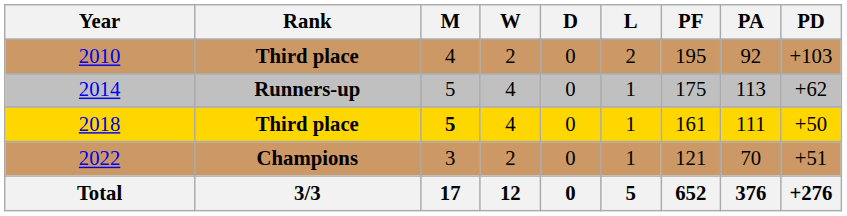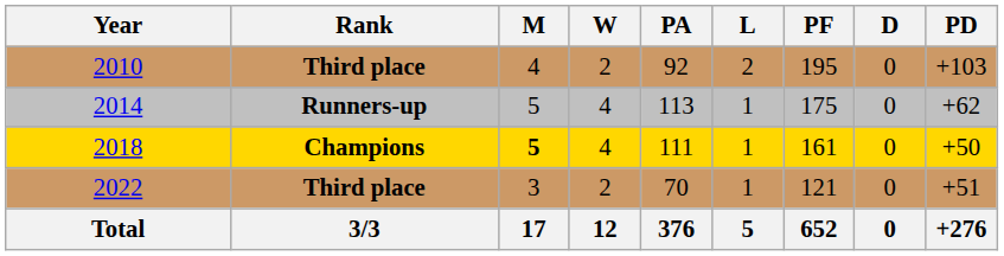 <table class="wikitable" style="text-align: center;font-size:90%;">
 <tr>
 <th width=125>Year</th>
 <th width=150>Rank</th>
 <th width=35>M</th>
 <th width=35>W</th>
-<th width=35>D</th>
+<th width=35>PA</th>
 <th width=35>L</th>
 <th width=35>PF</th>
-<th width=35>PA</th>
+<th width=35>D</th>
 <th width=35>PD</th>
 </tr>
 <tr bgcolor="#cc9966">
 <td> <a href='#'>2010</a></td>
 <td><strong>Third place</strong></td>
 <td>4</td>
 <td>2</td>
-<td>0</td>
+<td>92</td>
 <td>2</td>
 <td>195</td>
-<td>92</td>
+<td>0</td>
 <td>+103</td>
 </tr>
 <tr bgcolor=silver>
 <td> <a href='#'>2014</a></td>
 <td><strong>Runners-up</strong></td>
 <td>5</td>
 <td>4</td>
-<td>0</td>
+<td>113</td>
 <td>1</td>
 <td>175</td>
-<td>113</td>
+<td>0</td>
 <td>+62</td>
 </tr>
 <tr bgcolor=gold>
 <td> <a href='#'>2018</a></td>
-<td><strong>Third place</strong></td>
+<td><strong>Champions</strong></td>
 <td><strong>5</strong></td>
 <td>4</td>
-<td>0</td>
+<td>111</td>
 <td>1</td>
 <td>161</td>
-<td>111</td>
+<td>0</td>
 <td>+50</td>
 </tr>
 <tr bgcolor="#cc9966">
 <td> <a href='#'>2022</a></td>
-<td><strong>Champions</strong></td>
+<td><strong>Third place</strong></td>
 <td>3</td>
 <td>2</td>
-<td>0</td>
+<td>70</td>
 <td>1</td>
 <td>121</td>
-<td>70</td>
+<td>0</td>
 <td>+51</td>
 </tr>
 <tr>
 <th>Total</th>
 <th>3/3</th>
 <th>17</th>
 <th>12</th>
-<th>0</th>
+<th>376</th>
 <th>5</th>
 <th>652</th>
-<th>376</th>
+<th>0</th>
 <th>+276</th>
 </tr>
 </table>
